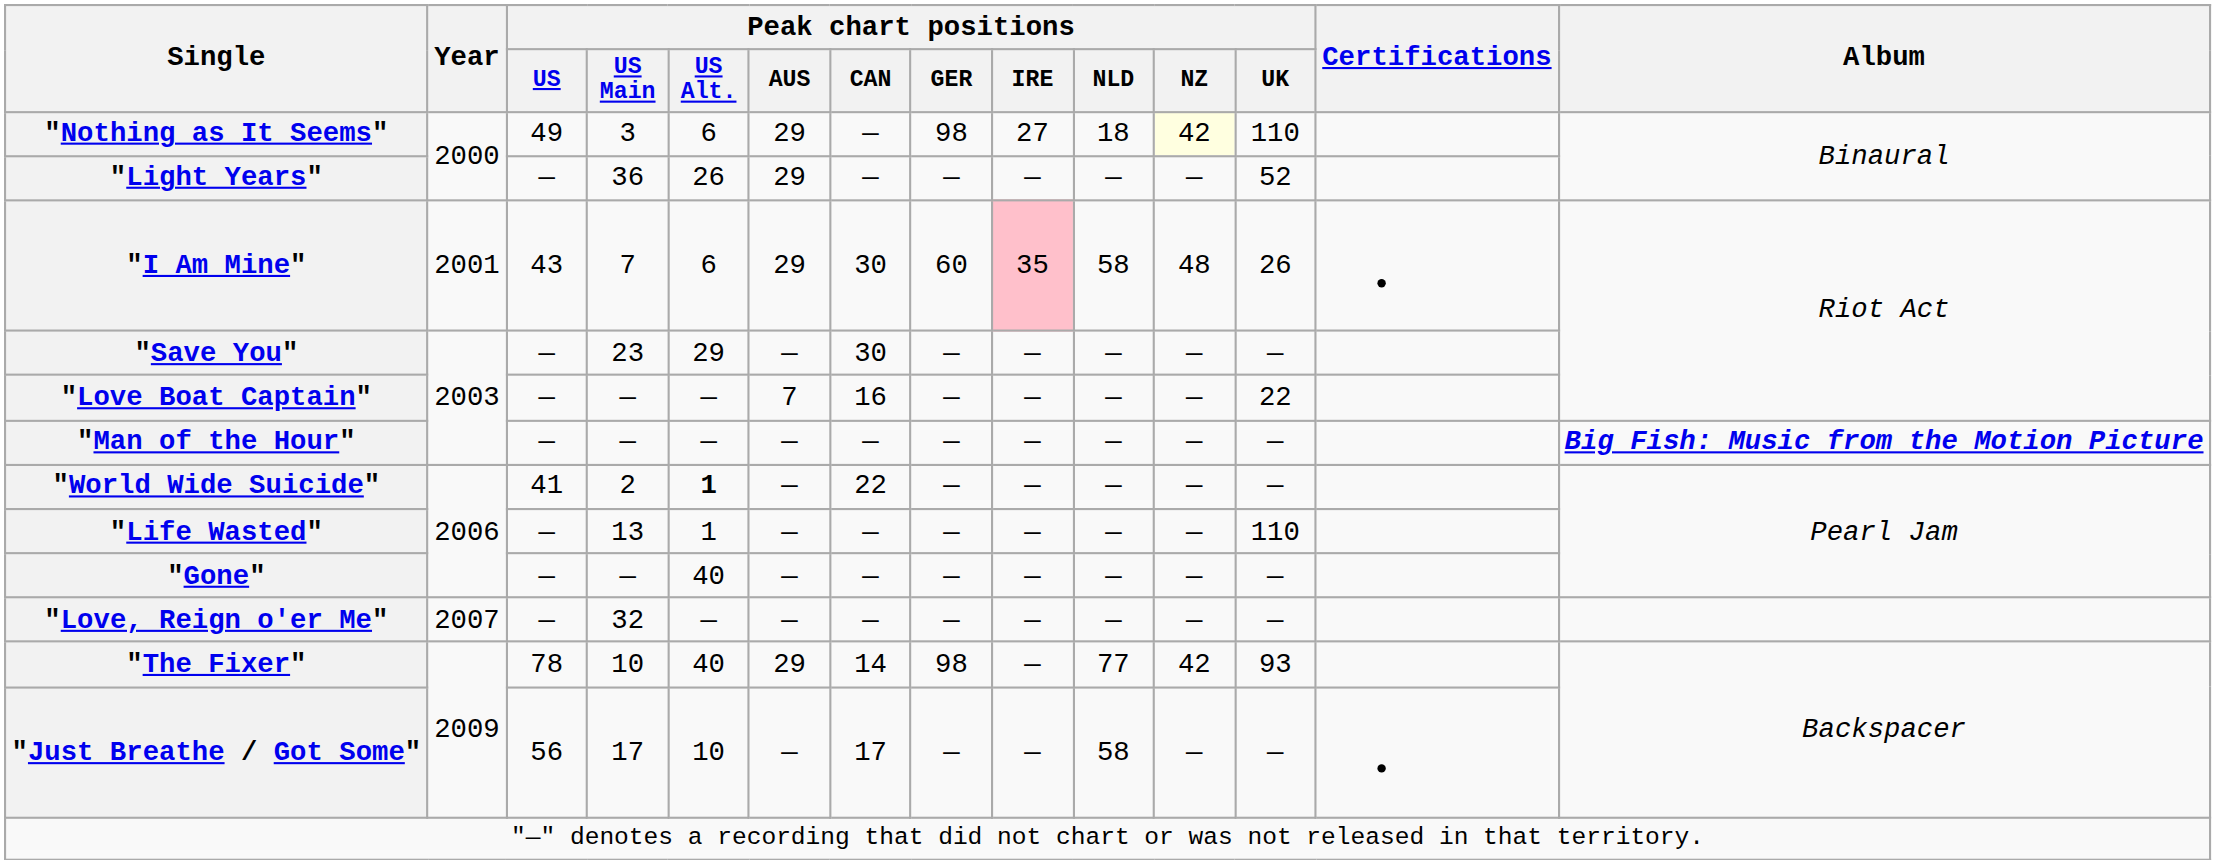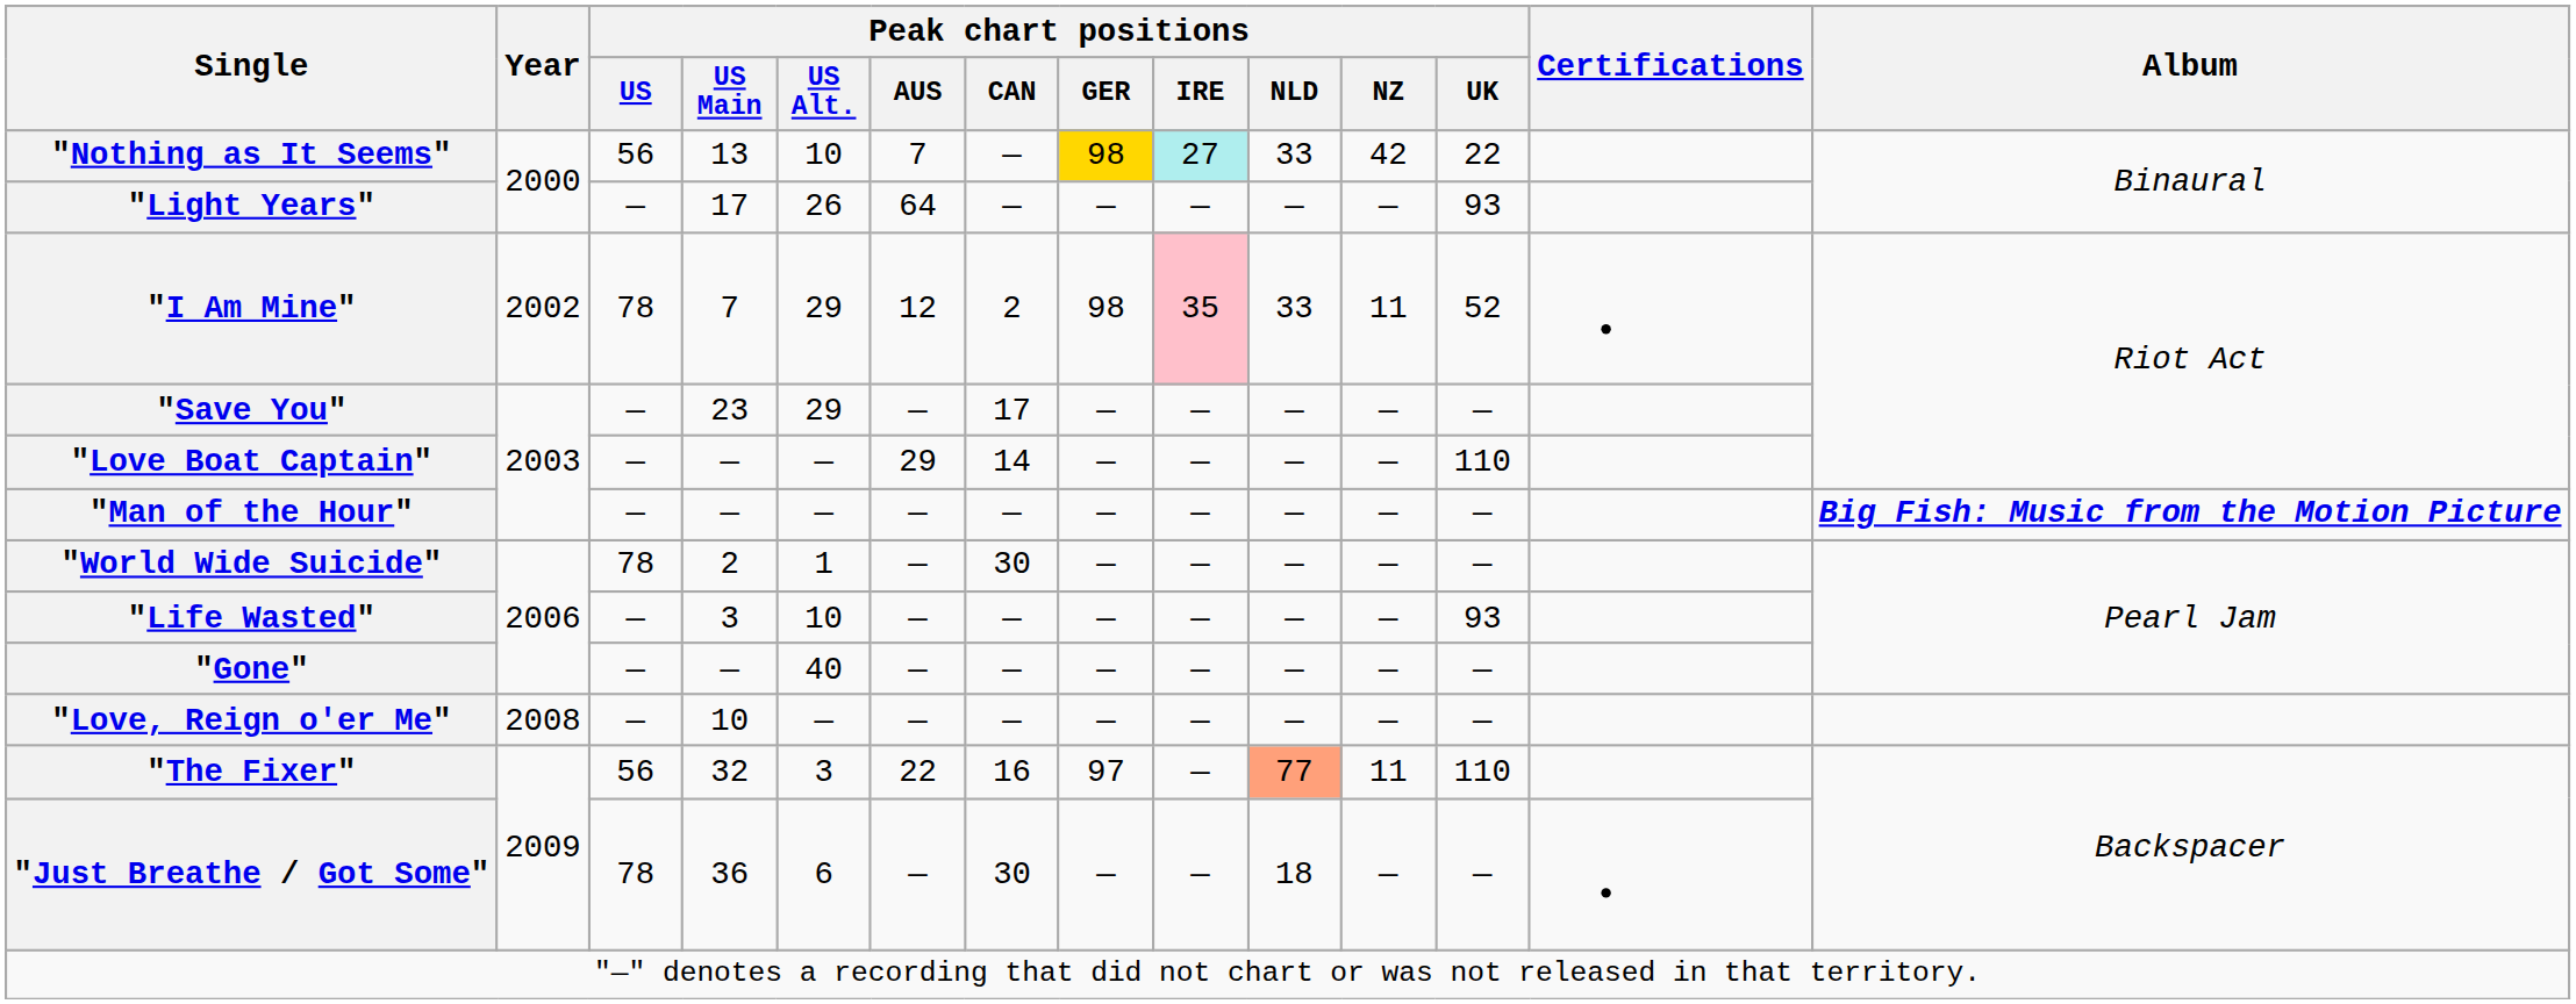 <table class="wikitable plainrowheaders" style="text-align:center;">
 <tr>
 <th scope="col" rowspan="2">Single</th>
 <th scope="col" rowspan="2">Year</th>
 <th scope="col" colspan="10">Peak chart positions</th>
 <th scope="col" rowspan="2"><a href='#'>Certifications</a></th>
 <th scope="col" rowspan="2">Album</th>
 </tr>
 <tr>
 <th style="width:3em;font-size:85%"><a href='#'>US</a> <br></th>
 <th style="width:3em;font-size:85%"><a href='#'>US<br> Main</a><br></th>
 <th style="width:3em;font-size:85%"><a href='#'>US<br>Alt.</a><br></th>
 <th style="width:3em;font-size:85%">AUS<br></th>
 <th style="width:3em;font-size:85%">CAN<br></th>
 <th style="width:3em;font-size:85%">GER<br></th>
 <th style="width:3em;font-size:85%">IRE<br></th>
 <th style="width:3em;font-size:85%">NLD<br></th>
 <th style="width:3em;font-size:85%">NZ<br></th>
 <th style="width:3em;font-size:85%">UK<br></th>
 </tr>
 <tr>
 <th scope="row">"<a href='#'>Nothing as It Seems</a>"</th>
 <td rowspan="2">2000</td>
-<td>49</td>
-<td>3</td>
-<td>6</td>
-<td>29</td>
+<td>56</td>
+<td>13</td>
+<td>10</td>
+<td>7</td>
 <td>—</td>
-<td>98</td>
-<td>27</td>
-<td>18</td>
-<td style="background: lightyellow;">42</td>
-<td>110</td>
+<td style="background: gold;">98</td>
+<td style="background: paleturquoise;">27</td>
+<td>33</td>
+<td>42</td>
+<td>22</td>
 <td></td>
 <td rowspan="2"><em>Binaural</em></td>
 </tr>
 <tr>
 <th scope="row">"<a href='#'>Light Years</a>"</th>
 <td>—</td>
-<td>36</td>
+<td>17</td>
 <td>26</td>
-<td>29</td>
+<td>64</td>
 <td>—</td>
 <td>—</td>
 <td>—</td>
 <td>—</td>
 <td>—</td>
-<td>52</td>
+<td>93</td>
 <td></td>
 </tr>
 <tr>
 <th scope="row">"<a href='#'>I Am Mine</a>"</th>
-<td>2001</td>
-<td>43</td>
+<td>2002</td>
+<td>78</td>
 <td>7</td>
-<td>6</td>
 <td>29</td>
-<td>30</td>
-<td>60</td>
+<td>12</td>
+<td>2</td>
+<td>98</td>
 <td style="background: pink;">35</td>
-<td>58</td>
-<td>48</td>
-<td>26</td>
+<td>33</td>
+<td>11</td>
+<td>52</td>
 <td><br><ul><li></li></ul></td>
 <td rowspan="3"><em>Riot Act</em></td>
 </tr>
 <tr>
 <th scope="row">"<a href='#'>Save You</a>"</th>
 <td rowspan="3">2003</td>
 <td>—</td>
 <td>23</td>
 <td>29</td>
 <td>—</td>
-<td>30</td>
+<td>17</td>
 <td>—</td>
 <td>—</td>
 <td>—</td>
 <td>—</td>
 <td>—</td>
 <td></td>
 </tr>
 <tr>
 <th scope="row">"<a href='#'>Love Boat Captain</a>"</th>
 <td>—</td>
 <td>—</td>
 <td>—</td>
-<td>7</td>
-<td>16</td>
+<td>29</td>
+<td>14</td>
 <td>—</td>
 <td>—</td>
 <td>—</td>
 <td>—</td>
-<td>22</td>
+<td>110</td>
 <td></td>
 </tr>
 <tr>
 <th scope="row">"<a href='#'>Man of the Hour</a>"</th>
 <td>—</td>
 <td>—</td>
 <td>—</td>
 <td>—</td>
 <td>—</td>
 <td>—</td>
 <td>—</td>
 <td>—</td>
 <td>—</td>
 <td>—</td>
 <td></td>
 <td><strong><em><a href='#'>Big Fish: Music from the Motion Picture</a></em></strong></td>
 </tr>
 <tr>
 <th scope="row">"<a href='#'>World Wide Suicide</a>"</th>
 <td rowspan="3">2006</td>
-<td>41</td>
+<td>78</td>
 <td>2</td>
-<td><strong>1</strong></td>
+<td>1</td>
 <td>—</td>
-<td>22</td>
+<td>30</td>
 <td>—</td>
 <td>—</td>
 <td>—</td>
 <td>—</td>
 <td>—</td>
 <td></td>
 <td rowspan="3"><em>Pearl Jam</em></td>
 </tr>
 <tr>
 <th scope="row">"<a href='#'>Life Wasted</a>"</th>
 <td>—</td>
-<td>13</td>
-<td>1</td>
+<td>3</td>
+<td>10</td>
 <td>—</td>
 <td>—</td>
 <td>—</td>
 <td>—</td>
 <td>—</td>
 <td>—</td>
-<td>110</td>
+<td>93</td>
 <td></td>
 </tr>
 <tr>
 <th scope="row">"<a href='#'>Gone</a>"</th>
 <td>—</td>
 <td>—</td>
 <td>40</td>
 <td>—</td>
 <td>—</td>
 <td>—</td>
 <td>—</td>
 <td>—</td>
 <td>—</td>
 <td>—</td>
 <td></td>
 </tr>
 <tr>
 <th scope="row">"<a href='#'>Love, Reign o'er Me</a>"</th>
-<td>2007</td>
+<td>2008</td>
 <td>—</td>
-<td>32</td>
+<td>10</td>
 <td>—</td>
 <td>—</td>
 <td>—</td>
 <td>—</td>
 <td>—</td>
 <td>—</td>
 <td>—</td>
 <td>—</td>
 <td></td>
 <td></td>
 </tr>
 <tr>
 <th scope="row">"<a href='#'>The Fixer</a>"</th>
 <td rowspan="2">2009</td>
-<td>78</td>
-<td>10</td>
-<td>40</td>
-<td>29</td>
-<td>14</td>
-<td>98</td>
+<td>56</td>
+<td>32</td>
+<td>3</td>
+<td>22</td>
+<td>16</td>
+<td>97</td>
 <td>—</td>
-<td>77</td>
-<td>42</td>
-<td>93</td>
+<td style="background: lightsalmon;">77</td>
+<td>11</td>
+<td>110</td>
 <td></td>
 <td rowspan="2"><em>Backspacer</em></td>
 </tr>
 <tr>
 <th scope="row">"<a href='#'>Just Breathe</a> / <a href='#'>Got Some</a>"</th>
-<td>56</td>
-<td>17</td>
-<td>10</td>
+<td>78</td>
+<td>36</td>
+<td>6</td>
 <td>—</td>
-<td>17</td>
+<td>30</td>
 <td>—</td>
 <td>—</td>
-<td>58</td>
+<td>18</td>
 <td>—</td>
 <td>—</td>
 <td><br><ul><li></li></ul></td>
 </tr>
 <tr>
 <td colspan="16" style="font-size:90%">"—" denotes a recording that did not chart or was not released in that territory.</td>
 </tr>
 </table>
